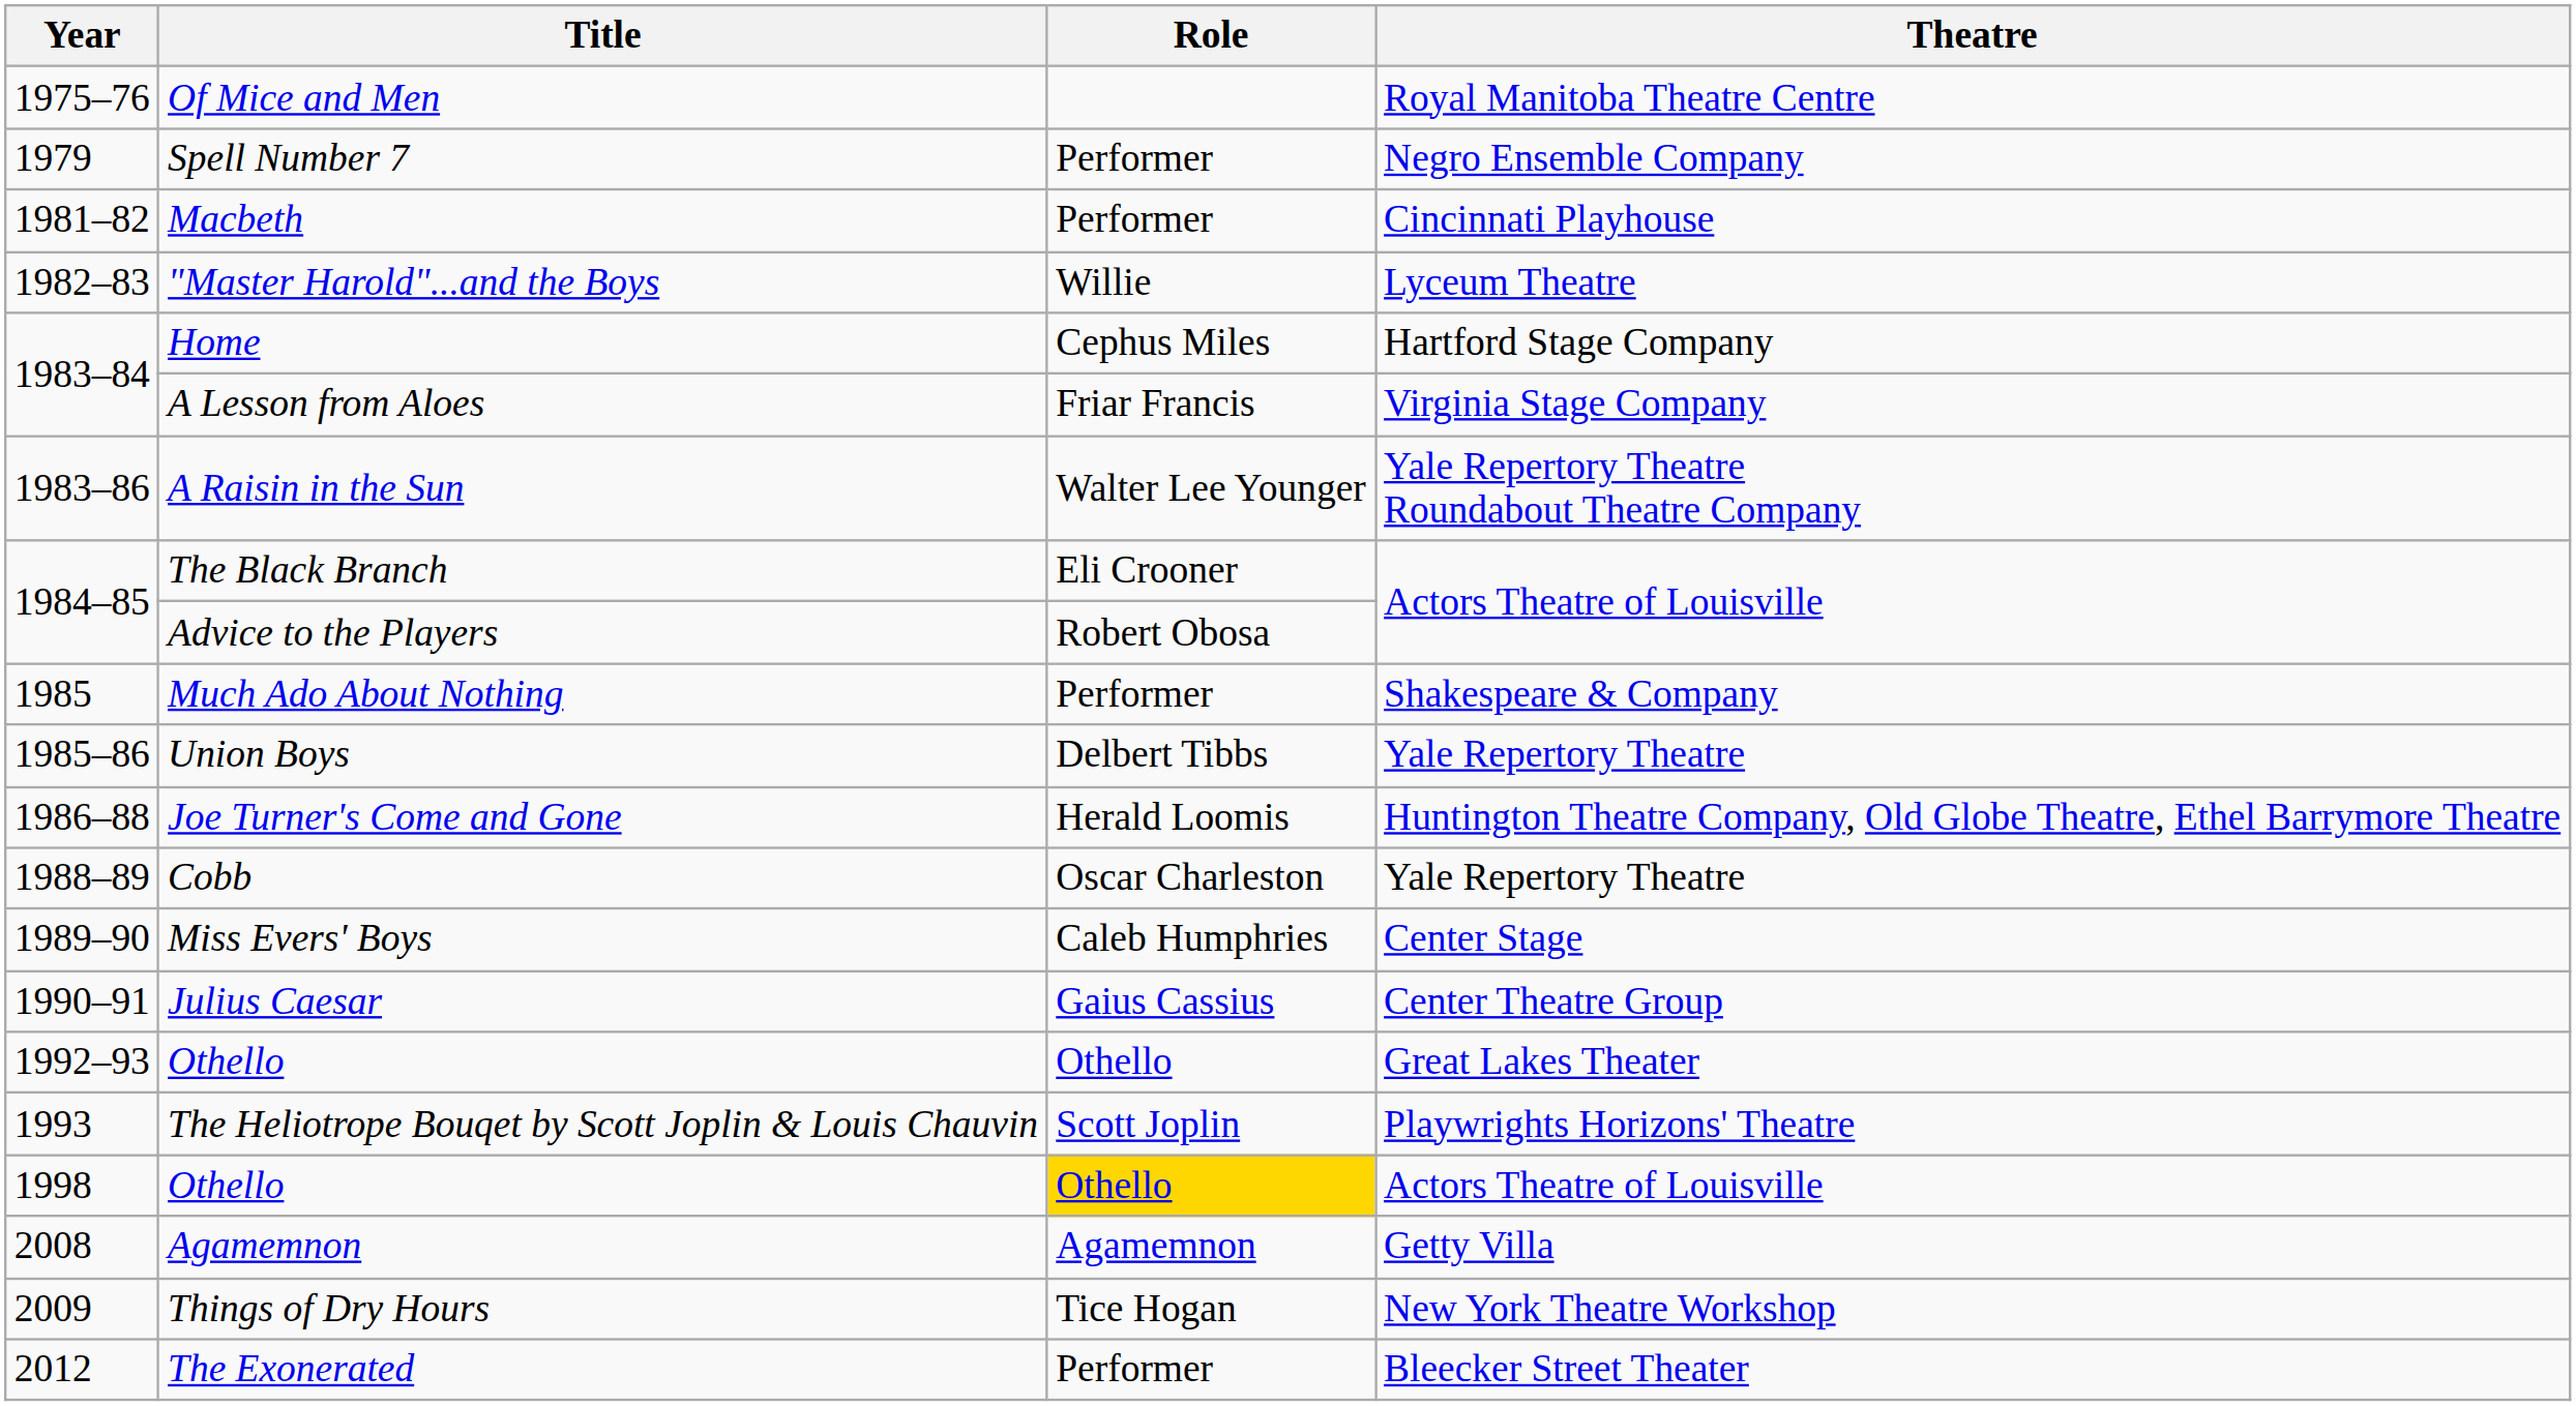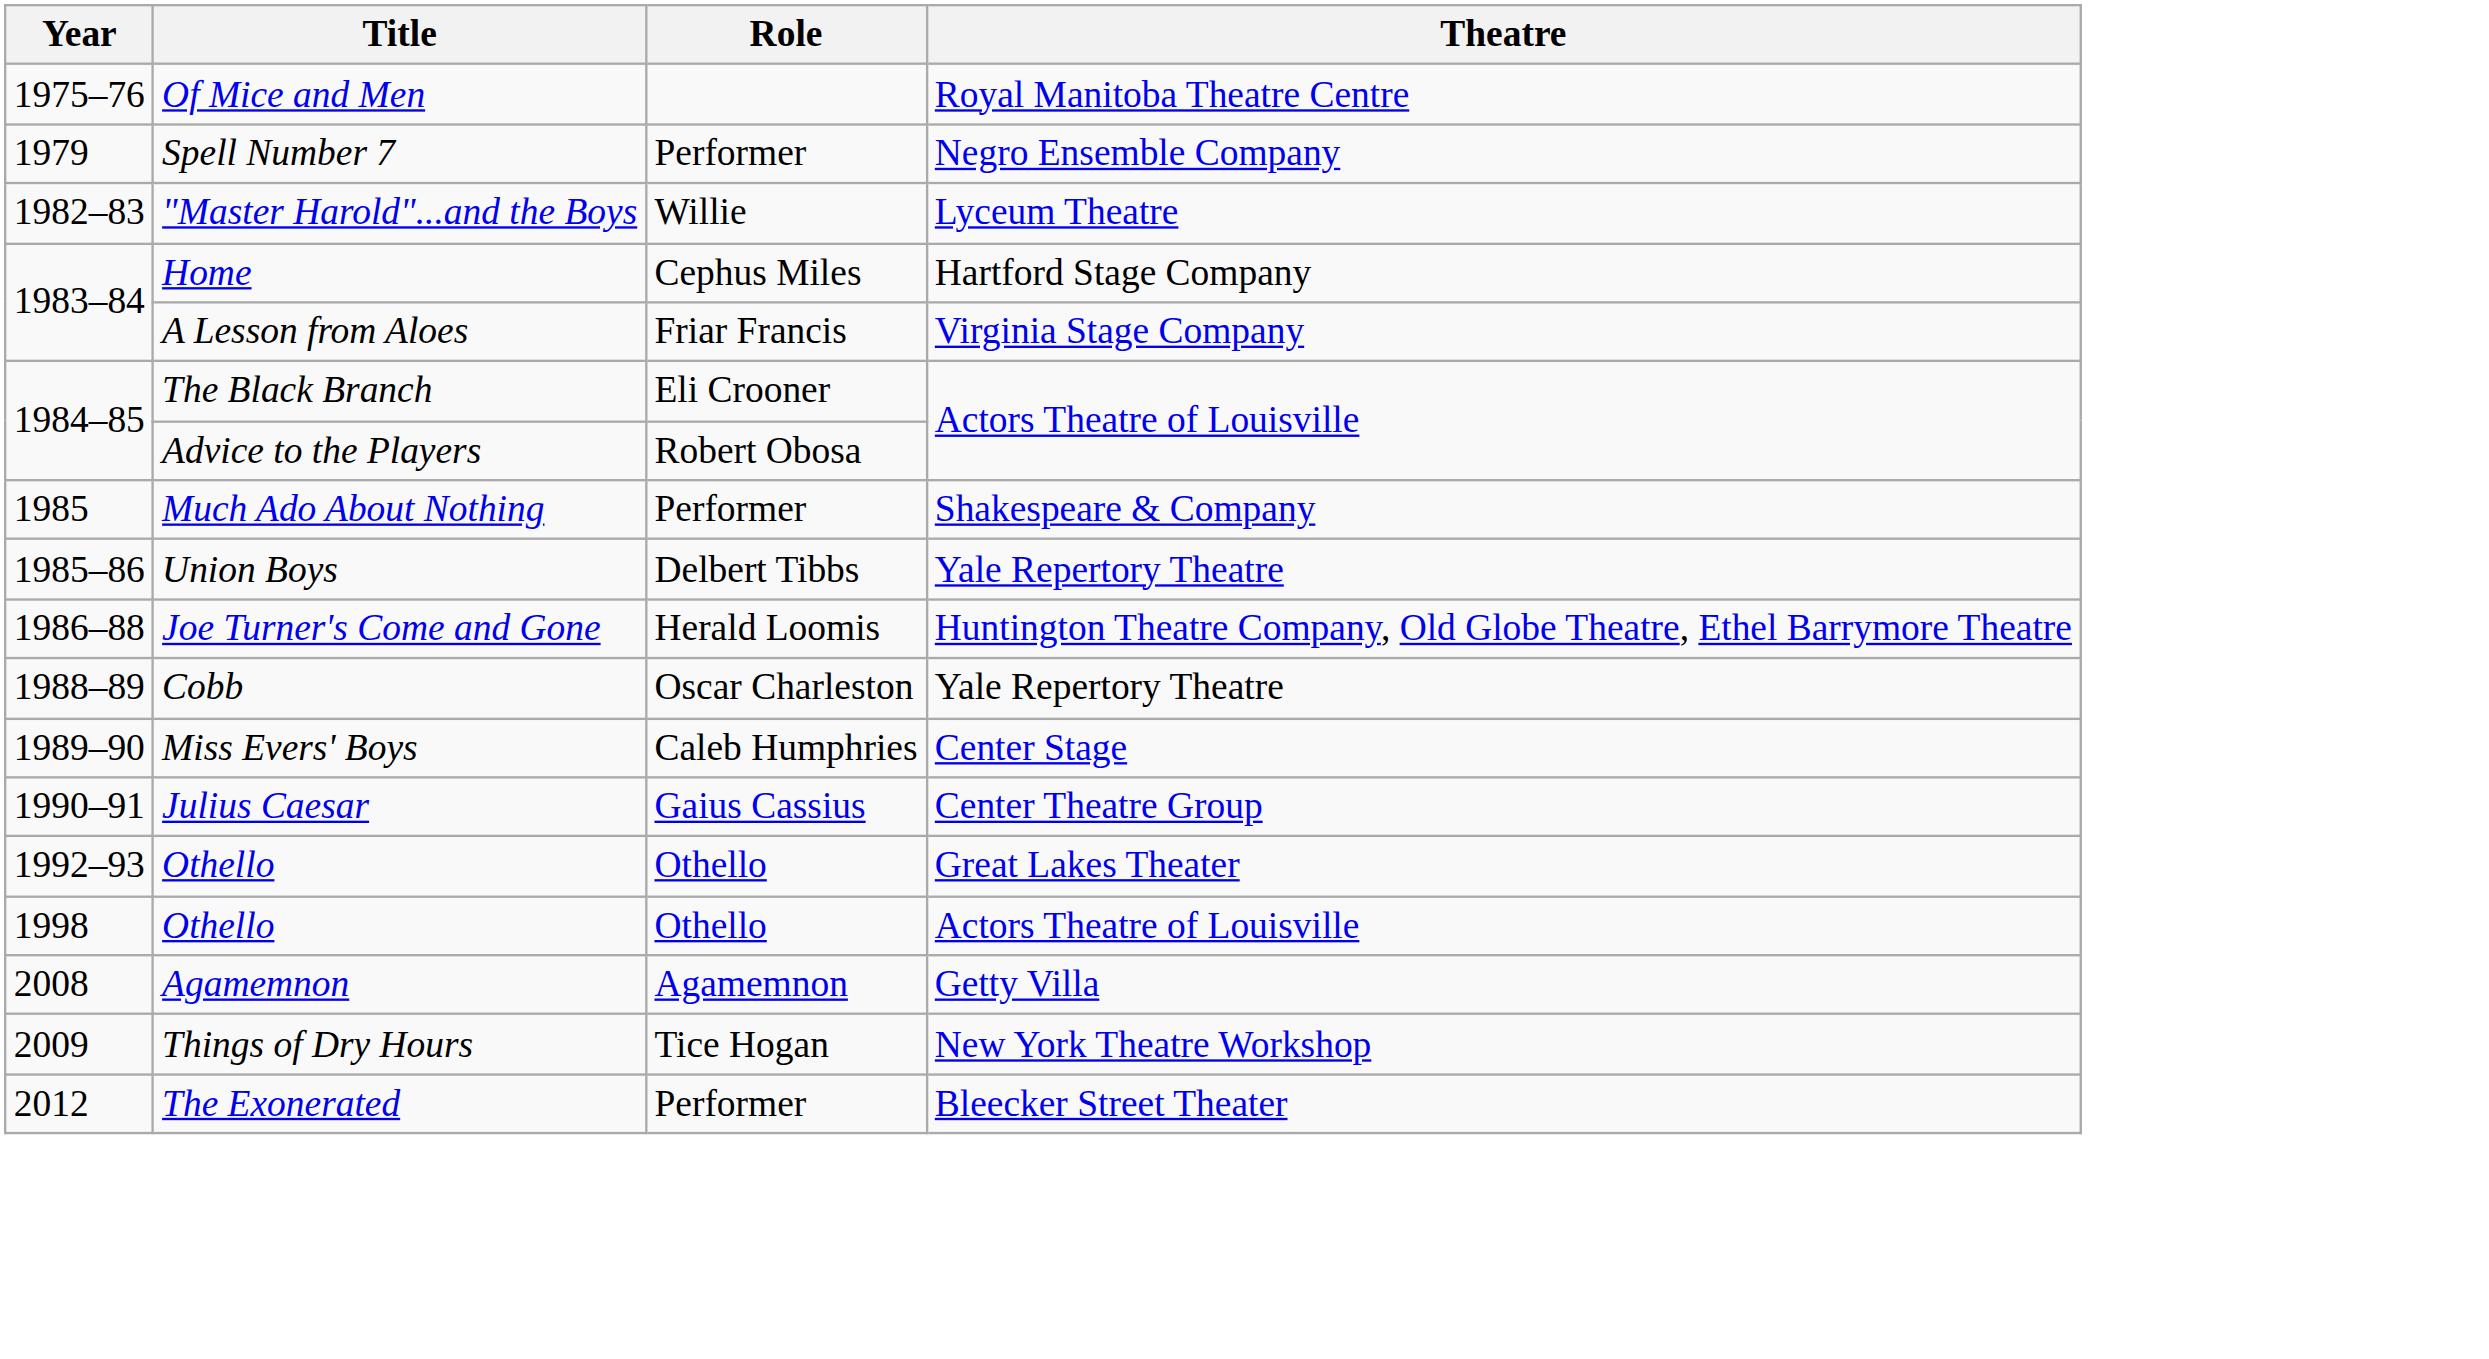 <table class="wikitable sortable">
 <tr>
 <th>Year</th>
 <th>Title</th>
 <th>Role</th>
 <th>Theatre</th>
 </tr>
 <tr>
 <td>1975–76</td>
 <td><a href='#'><em>Of Mice and Men</em></a></td>
 <td></td>
 <td><a href='#'>Royal Manitoba Theatre Centre</a></td>
 </tr>
 <tr>
 <td>1979</td>
 <td><em>Spell Number 7</em></td>
 <td>Performer</td>
 <td><a href='#'>Negro Ensemble Company</a></td>
 </tr>
 <tr>
-<td>1981–82</td>
-<td><em><a href='#'>Macbeth</a></em></td>
-<td>Performer</td>
-<td><a href='#'>Cincinnati Playhouse</a></td>
-</tr>
-<tr>
 <td>1982–83</td>
 <td><em><a href='#'>"Master Harold"...and the Boys</a></em></td>
 <td>Willie</td>
 <td><a href='#'>Lyceum Theatre</a></td>
 </tr>
 <tr>
 <td rowspan="2">1983–84</td>
 <td><em><a href='#'>Home</a></em></td>
 <td>Cephus Miles</td>
 <td>Hartford Stage Company</td>
 </tr>
 <tr>
 <td><em>A Lesson from Aloes</em></td>
 <td>Friar Francis</td>
 <td><a href='#'>Virginia Stage Company</a></td>
-</tr>
-<tr>
-<td>1983–86</td>
-<td><em><a href='#'>A Raisin in the Sun</a></em></td>
-<td>Walter Lee Younger</td>
-<td><a href='#'>Yale Repertory Theatre</a><br><a href='#'>Roundabout Theatre Company</a></td>
 </tr>
 <tr>
 <td rowspan="2">1984–85</td>
 <td><em>The Black Branch</em></td>
 <td>Eli Crooner</td>
 <td rowspan="2"><a href='#'>Actors Theatre of Louisville</a></td>
 </tr>
 <tr>
 <td><em>Advice to the Players</em></td>
 <td>Robert Obosa</td>
 </tr>
 <tr>
 <td>1985</td>
 <td><em><a href='#'>Much Ado About Nothing</a></em></td>
 <td>Performer</td>
 <td><a href='#'>Shakespeare & Company</a></td>
 </tr>
 <tr>
 <td>1985–86</td>
 <td><em>Union Boys</em></td>
 <td>Delbert Tibbs</td>
 <td><a href='#'>Yale Repertory Theatre</a></td>
 </tr>
 <tr>
 <td>1986–88</td>
 <td><em><a href='#'>Joe Turner's Come and Gone</a></em></td>
 <td>Herald Loomis</td>
 <td><a href='#'>Huntington Theatre Company</a>, <a href='#'>Old Globe Theatre</a>, <a href='#'>Ethel Barrymore Theatre</a></td>
 </tr>
 <tr>
 <td>1988–89</td>
 <td><em>Cobb</em></td>
 <td>Oscar Charleston</td>
 <td>Yale Repertory Theatre</td>
 </tr>
 <tr>
 <td>1989–90</td>
 <td><em>Miss Evers' Boys</em></td>
 <td>Caleb Humphries</td>
 <td><a href='#'>Center Stage</a></td>
 </tr>
 <tr>
 <td>1990–91</td>
 <td><em><a href='#'>Julius Caesar</a></em></td>
 <td><a href='#'>Gaius Cassius</a></td>
 <td><a href='#'>Center Theatre Group</a></td>
 </tr>
 <tr>
 <td>1992–93</td>
 <td><em><a href='#'>Othello</a></em></td>
 <td><a href='#'>Othello</a></td>
 <td><a href='#'>Great Lakes Theater</a></td>
 </tr>
 <tr>
-<td>1993</td>
-<td><em>The Heliotrope Bouqet by Scott Joplin & Louis Chauvin</em></td>
-<td><a href='#'>Scott Joplin</a></td>
-<td><a href='#'>Playwrights Horizons' Theatre</a></td>
-</tr>
-<tr>
 <td>1998</td>
 <td><em><a href='#'>Othello</a></em></td>
-<td style="background: gold;"><a href='#'>Othello</a></td>
+<td><a href='#'>Othello</a></td>
 <td><a href='#'>Actors Theatre of Louisville</a></td>
 </tr>
 <tr>
 <td>2008</td>
 <td><em><a href='#'>Agamemnon</a></em></td>
 <td><a href='#'>Agamemnon</a></td>
 <td><a href='#'>Getty Villa</a></td>
 </tr>
 <tr>
 <td>2009</td>
 <td><em>Things of Dry Hours</em></td>
 <td>Tice Hogan</td>
 <td><a href='#'>New York Theatre Workshop</a></td>
 </tr>
 <tr>
 <td>2012</td>
 <td><em><a href='#'>The Exonerated</a></em></td>
 <td>Performer</td>
 <td><a href='#'>Bleecker Street Theater</a></td>
 </tr>
 </table>
